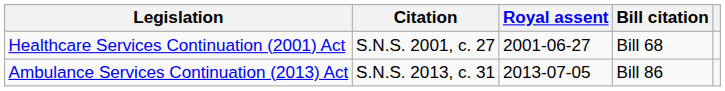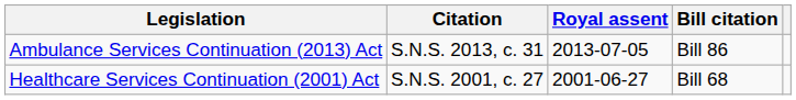 <table class="wikitable sortable">
 <tr>
 <th>Legislation</th>
 <th>Citation</th>
 <th><a href='#'>Royal assent</a></th>
 <th>Bill citation</th>
 <th></th>
 </tr>
 <tr>
+<td><a href='#'>Ambulance Services Continuation (2013) Act</a></td>
+<td>S.N.S. 2013, c. 31</td>
+<td>2013-07-05</td>
+<td>Bill 86</td>
+<td></td>
+</tr>
+<tr>
 <td><a href='#'>Healthcare Services Continuation (2001) Act</a></td>
 <td>S.N.S. 2001, c. 27</td>
 <td>2001-06-27</td>
 <td>Bill 68</td>
 <td></td>
 </tr>
-<tr>
-<td><a href='#'>Ambulance Services Continuation (2013) Act</a></td>
-<td>S.N.S. 2013, c. 31</td>
-<td>2013-07-05</td>
-<td>Bill 86</td>
-<td></td>
-</tr>
 </table>
